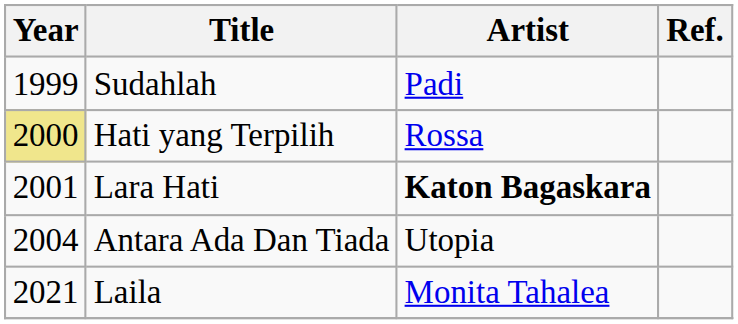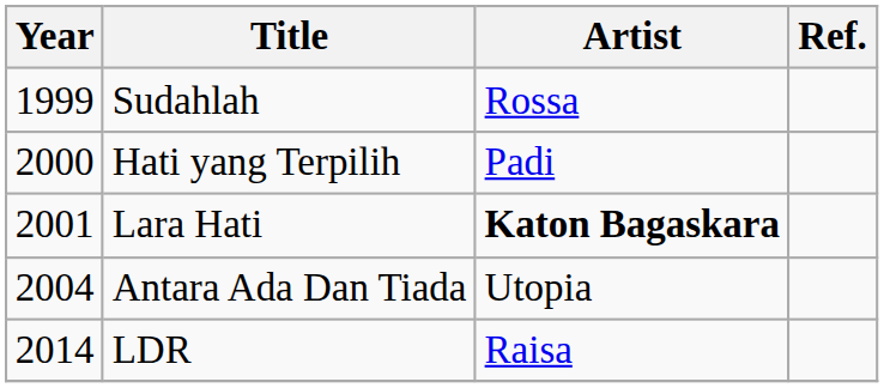 <table class="wikitable sortable">
 <tr>
 <th>Year</th>
 <th>Title</th>
 <th>Artist</th>
 <th>Ref.</th>
 </tr>
 <tr>
 <td>1999</td>
 <td>Sudahlah</td>
-<td><a href='#'>Padi</a></td>
+<td><a href='#'>Rossa</a></td>
 <td></td>
 </tr>
 <tr>
-<td style="background: khaki;">2000</td>
+<td>2000</td>
 <td>Hati yang Terpilih</td>
-<td><a href='#'>Rossa</a></td>
+<td><a href='#'>Padi</a></td>
 <td></td>
 </tr>
 <tr>
 <td>2001</td>
 <td>Lara Hati</td>
 <td><strong>Katon Bagaskara</strong></td>
 <td></td>
 </tr>
 <tr>
 <td>2004</td>
 <td>Antara Ada Dan Tiada</td>
 <td>Utopia</td>
 <td></td>
 </tr>
 <tr>
-<td>2021</td>
-<td>Laila</td>
-<td><a href='#'>Monita Tahalea</a></td>
+<td>2014</td>
+<td>LDR</td>
+<td><a href='#'>Raisa</a></td>
 <td></td>
 </tr>
 <tr>
 </tr>
 </table>
